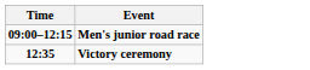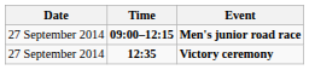 <table class="wikitable">
 <tr>
+<th>Date</th>
 <th>Time</th>
 <th>Event</th>
 </tr>
 <tr>
+<td>27 September 2014</td>
 <td><strong>09:00–12:15</strong></td>
 <td><strong>Men's junior road race</strong></td>
 </tr>
 <tr>
+<td>27 September 2014</td>
 <td align=center><strong>12:35</strong></td>
 <td><strong>Victory ceremony</strong></td>
 </tr>
 </table>
